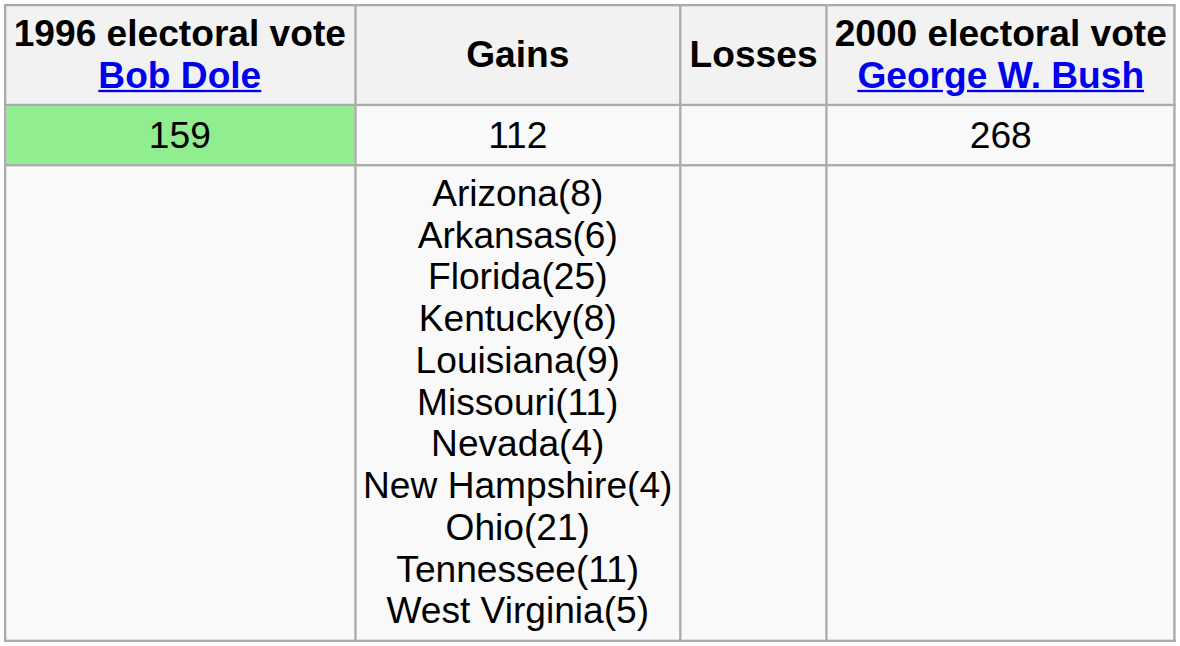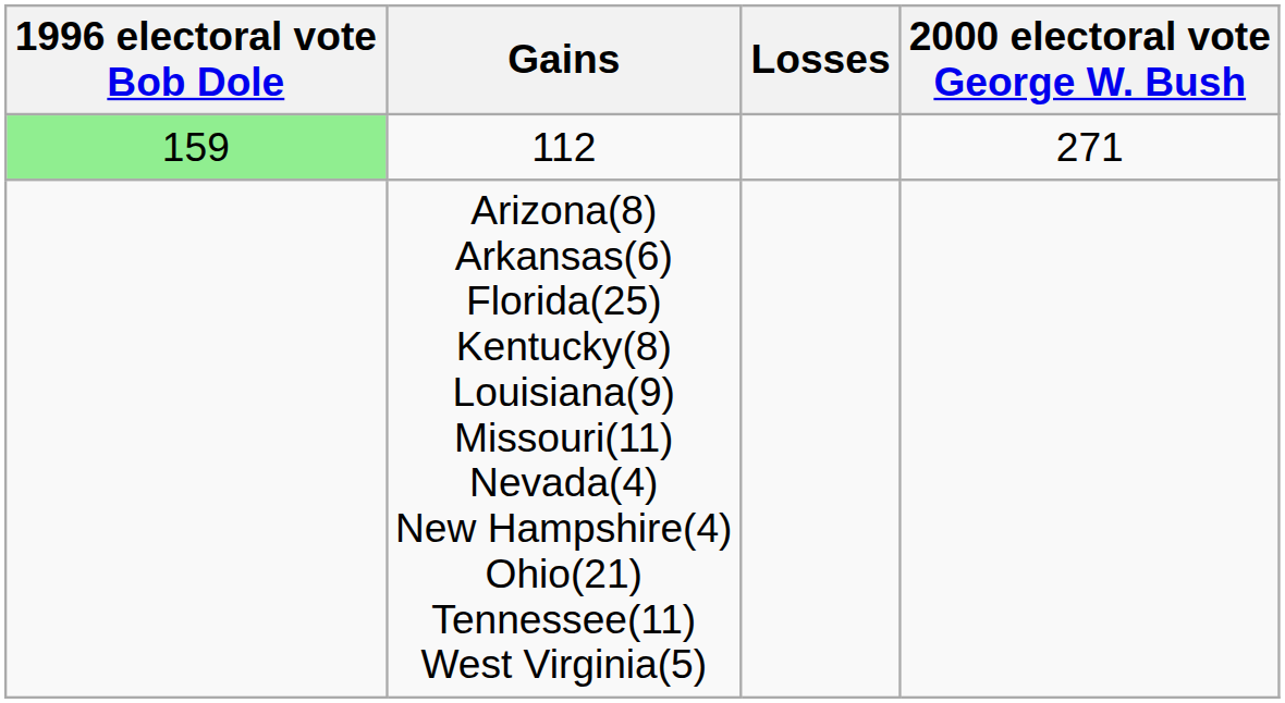 <table class="wikitable" style="text-align:center">
 <tr>
 <th>1996 electoral vote<br><a href='#'>Bob Dole</a></th>
 <th>Gains</th>
 <th>Losses</th>
 <th>2000 electoral vote<br><a href='#'>George W. Bush</a></th>
 </tr>
 <tr>
 <td style="background: lightgreen;">159</td>
 <td> 112</td>
 <td></td>
-<td>268</td>
+<td>271</td>
 </tr>
 <tr>
 <td></td>
 <td>Arizona(8)<br>Arkansas(6)<br>Florida(25)<br>Kentucky(8)<br>Louisiana(9)<br>Missouri(11)<br>Nevada(4)<br>New Hampshire(4)<br>Ohio(21)<br>Tennessee(11)<br>West Virginia(5)</td>
 <td></td>
 <td></td>
 </tr>
 </table>
